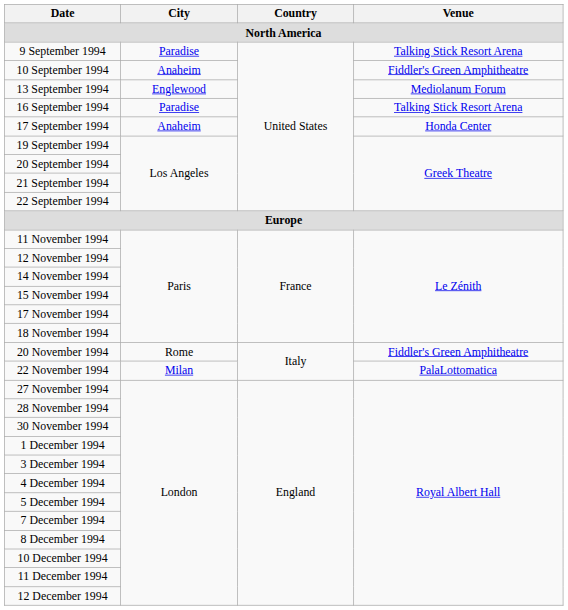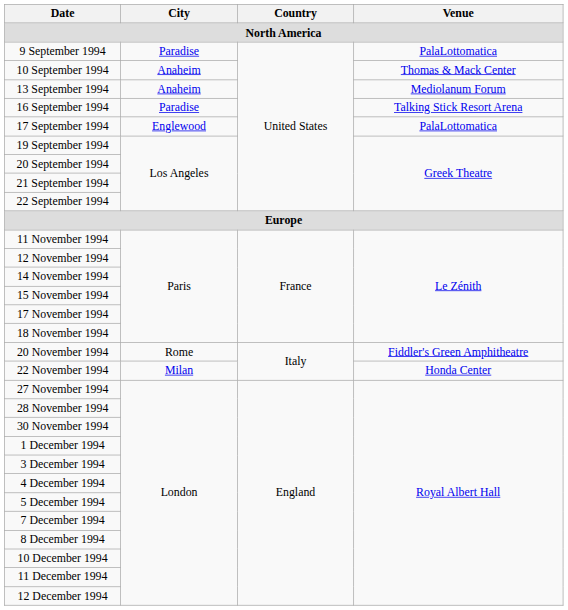 <table class="wikitable" style="text-align:center;">
 <tr>
 <th width="150">Date</th>
 <th width="150">City</th>
 <th width="150">Country</th>
 <th width="275">Venue</th>
 </tr>
 <tr style="background:#ddd;">
 <td colspan="4"><strong>North America</strong></td>
 </tr>
 <tr>
 <td>9 September 1994</td>
 <td><a href='#'>Paradise</a></td>
 <td rowspan="9">United States</td>
-<td><a href='#'>Talking Stick Resort Arena</a></td>
+<td><a href='#'>PalaLottomatica</a></td>
 </tr>
 <tr>
 <td>10 September 1994</td>
 <td><a href='#'>Anaheim</a></td>
-<td><a href='#'>Fiddler's Green Amphitheatre</a></td>
+<td><a href='#'>Thomas & Mack Center</a></td>
 </tr>
 <tr>
 <td>13 September 1994</td>
-<td><a href='#'>Englewood</a></td>
+<td><a href='#'>Anaheim</a></td>
 <td><a href='#'>Mediolanum Forum</a></td>
 </tr>
 <tr>
 <td>16 September 1994</td>
 <td><a href='#'>Paradise</a></td>
 <td><a href='#'>Talking Stick Resort Arena</a></td>
 </tr>
 <tr>
 <td>17 September 1994</td>
-<td><a href='#'>Anaheim</a></td>
-<td><a href='#'>Honda Center</a></td>
+<td><a href='#'>Englewood</a></td>
+<td><a href='#'>PalaLottomatica</a></td>
 </tr>
 <tr>
 <td>19 September 1994</td>
 <td rowspan="4">Los Angeles</td>
 <td rowspan="4"><a href='#'>Greek Theatre</a></td>
 </tr>
 <tr>
 <td>20 September 1994</td>
 </tr>
 <tr>
 <td>21 September 1994</td>
 </tr>
 <tr>
 <td>22 September 1994</td>
 </tr>
 <tr style="background:#ddd;">
 <td colspan="4"><strong>Europe</strong></td>
 </tr>
 <tr>
 <td>11 November 1994</td>
 <td rowspan="6">Paris</td>
 <td rowspan="6">France</td>
 <td rowspan="6"><a href='#'>Le Zénith</a></td>
 </tr>
 <tr>
 <td>12 November 1994</td>
 </tr>
 <tr>
 <td>14 November 1994</td>
 </tr>
 <tr>
 <td>15 November 1994</td>
 </tr>
 <tr>
 <td>17 November 1994</td>
 </tr>
 <tr>
 <td>18 November 1994</td>
 </tr>
 <tr>
 <td>20 November 1994</td>
 <td>Rome</td>
 <td rowspan="2">Italy</td>
 <td><a href='#'>Fiddler's Green Amphitheatre</a></td>
 </tr>
 <tr>
 <td>22 November 1994</td>
 <td><a href='#'>Milan</a></td>
-<td><a href='#'>PalaLottomatica</a></td>
+<td><a href='#'>Honda Center</a></td>
 </tr>
 <tr>
 <td>27 November 1994</td>
 <td rowspan="12">London</td>
 <td rowspan="12">England</td>
 <td rowspan="12"><a href='#'>Royal Albert Hall</a></td>
 </tr>
 <tr>
 <td>28 November 1994</td>
 </tr>
 <tr>
 <td>30 November 1994</td>
 </tr>
 <tr>
 <td>1 December 1994</td>
 </tr>
 <tr>
 <td>3 December 1994</td>
 </tr>
 <tr>
 <td>4 December 1994</td>
 </tr>
 <tr>
 <td>5 December 1994</td>
 </tr>
 <tr>
 <td>7 December 1994</td>
 </tr>
 <tr>
 <td>8 December 1994</td>
 </tr>
 <tr>
 <td>10 December 1994</td>
 </tr>
 <tr>
 <td>11 December 1994</td>
 </tr>
 <tr>
 <td>12 December 1994</td>
 </tr>
 </table>
